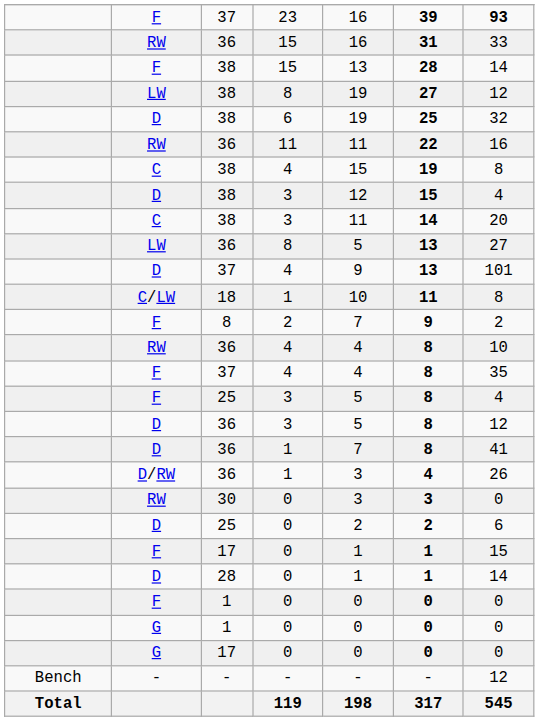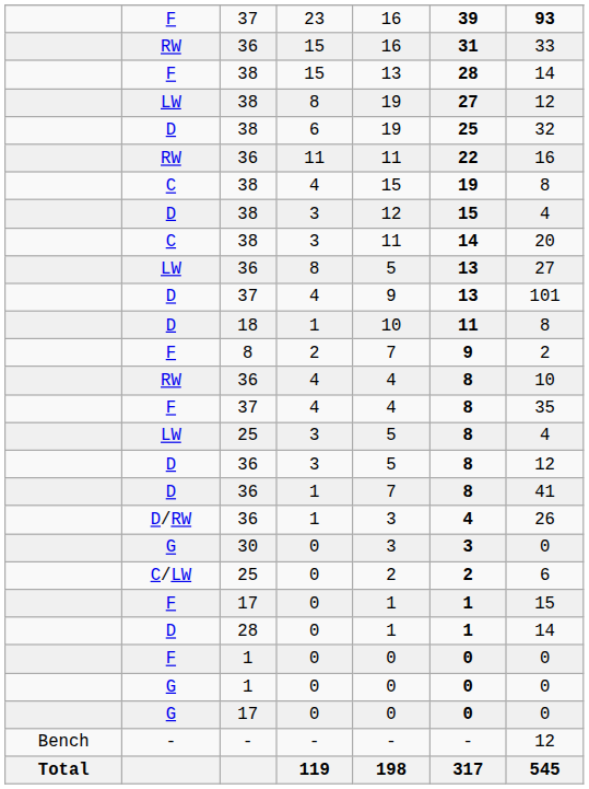 <table class="wikitable sortable" width ="50%">
 <tr align="center">
 </tr>
 <tr align="center" bgcolor="">
 <td></td>
 <td><a href='#'>F</a></td>
 <td>37</td>
 <td>23</td>
 <td>16</td>
 <td><strong>39</strong></td>
 <td><strong>93</strong></td>
 </tr>
 <tr align="center" bgcolor="f0f0f0">
 <td></td>
 <td><a href='#'>RW</a></td>
 <td>36</td>
 <td>15</td>
 <td>16</td>
 <td><strong>31</strong></td>
 <td>33</td>
 </tr>
 <tr align="center" bgcolor="">
 <td></td>
 <td><a href='#'>F</a></td>
 <td>38</td>
 <td>15</td>
 <td>13</td>
 <td><strong>28</strong></td>
 <td>14</td>
 </tr>
 <tr align="center" bgcolor="f0f0f0">
 <td></td>
 <td><a href='#'>LW</a></td>
 <td>38</td>
 <td>8</td>
 <td>19</td>
 <td><strong>27</strong></td>
 <td>12</td>
 </tr>
 <tr align="center" bgcolor="">
 <td></td>
 <td><a href='#'>D</a></td>
 <td>38</td>
 <td>6</td>
 <td>19</td>
 <td><strong>25</strong></td>
 <td>32</td>
 </tr>
 <tr align="center" bgcolor="f0f0f0">
 <td></td>
 <td><a href='#'>RW</a></td>
 <td>36</td>
 <td>11</td>
 <td>11</td>
 <td><strong>22</strong></td>
 <td>16</td>
 </tr>
 <tr align="center" bgcolor="">
 <td></td>
 <td><a href='#'>C</a></td>
 <td>38</td>
 <td>4</td>
 <td>15</td>
 <td><strong>19</strong></td>
 <td>8</td>
 </tr>
 <tr align="center" bgcolor="f0f0f0">
 <td></td>
 <td><a href='#'>D</a></td>
 <td>38</td>
 <td>3</td>
 <td>12</td>
 <td><strong>15</strong></td>
 <td>4</td>
 </tr>
 <tr align="center" bgcolor="">
 <td></td>
 <td><a href='#'>C</a></td>
 <td>38</td>
 <td>3</td>
 <td>11</td>
 <td><strong>14</strong></td>
 <td>20</td>
 </tr>
 <tr align="center" bgcolor="f0f0f0">
 <td></td>
 <td><a href='#'>LW</a></td>
 <td>36</td>
 <td>8</td>
 <td>5</td>
 <td><strong>13</strong></td>
 <td>27</td>
 </tr>
 <tr align="center" bgcolor="">
 <td></td>
 <td><a href='#'>D</a></td>
 <td>37</td>
 <td>4</td>
 <td>9</td>
 <td><strong>13</strong></td>
 <td>101</td>
 </tr>
 <tr align="center" bgcolor="f0f0f0">
 <td></td>
-<td><a href='#'>C</a>/<a href='#'>LW</a></td>
+<td><a href='#'>D</a></td>
 <td>18</td>
 <td>1</td>
 <td>10</td>
 <td><strong>11</strong></td>
 <td>8</td>
 </tr>
 <tr align="center" bgcolor="">
 <td></td>
 <td><a href='#'>F</a></td>
 <td>8</td>
 <td>2</td>
 <td>7</td>
 <td><strong>9</strong></td>
 <td>2</td>
 </tr>
 <tr align="center" bgcolor="f0f0f0">
 <td></td>
 <td><a href='#'>RW</a></td>
 <td>36</td>
 <td>4</td>
 <td>4</td>
 <td><strong>8</strong></td>
 <td>10</td>
 </tr>
 <tr align="center" bgcolor="">
 <td></td>
 <td><a href='#'>F</a></td>
 <td>37</td>
 <td>4</td>
 <td>4</td>
 <td><strong>8</strong></td>
 <td>35</td>
 </tr>
 <tr align="center" bgcolor="f0f0f0">
 <td></td>
-<td><a href='#'>F</a></td>
+<td><a href='#'>LW</a></td>
 <td>25</td>
 <td>3</td>
 <td>5</td>
 <td><strong>8</strong></td>
 <td>4</td>
 </tr>
 <tr align="center" bgcolor="">
 <td></td>
 <td><a href='#'>D</a></td>
 <td>36</td>
 <td>3</td>
 <td>5</td>
 <td><strong>8</strong></td>
 <td>12</td>
 </tr>
 <tr align="center" bgcolor="f0f0f0">
 <td></td>
 <td><a href='#'>D</a></td>
 <td>36</td>
 <td>1</td>
 <td>7</td>
 <td><strong>8</strong></td>
 <td>41</td>
 </tr>
 <tr align="center" bgcolor="">
 <td></td>
 <td><a href='#'>D</a>/<a href='#'>RW</a></td>
 <td>36</td>
 <td>1</td>
 <td>3</td>
 <td><strong>4</strong></td>
 <td>26</td>
 </tr>
 <tr align="center" bgcolor="f0f0f0">
 <td></td>
-<td><a href='#'>RW</a></td>
+<td><a href='#'>G</a></td>
 <td>30</td>
 <td>0</td>
 <td>3</td>
 <td><strong>3</strong></td>
 <td>0</td>
 </tr>
 <tr align="center" bgcolor="">
 <td></td>
-<td><a href='#'>D</a></td>
+<td><a href='#'>C</a>/<a href='#'>LW</a></td>
 <td>25</td>
 <td>0</td>
 <td>2</td>
 <td><strong>2</strong></td>
 <td>6</td>
 </tr>
 <tr align="center" bgcolor="f0f0f0">
 <td></td>
 <td><a href='#'>F</a></td>
 <td>17</td>
 <td>0</td>
 <td>1</td>
 <td><strong>1</strong></td>
 <td>15</td>
 </tr>
 <tr align="center" bgcolor="">
 <td></td>
 <td><a href='#'>D</a></td>
 <td>28</td>
 <td>0</td>
 <td>1</td>
 <td><strong>1</strong></td>
 <td>14</td>
 </tr>
 <tr align="center" bgcolor="f0f0f0">
 <td></td>
 <td><a href='#'>F</a></td>
 <td>1</td>
 <td>0</td>
 <td>0</td>
 <td><strong>0</strong></td>
 <td>0</td>
 </tr>
 <tr align="center" bgcolor="">
 <td></td>
 <td><a href='#'>G</a></td>
 <td>1</td>
 <td>0</td>
 <td>0</td>
 <td><strong>0</strong></td>
 <td>0</td>
 </tr>
 <tr align="center" bgcolor="f0f0f0">
 <td></td>
 <td><a href='#'>G</a></td>
 <td>17</td>
 <td>0</td>
 <td>0</td>
 <td><strong>0</strong></td>
 <td>0</td>
 </tr>
 <tr align="center" bgcolor="">
 <td>Bench</td>
 <td>-</td>
 <td>-</td>
 <td>-</td>
 <td>-</td>
 <td>-</td>
 <td>12</td>
 </tr>
 <tr>
 <th>Total</th>
 <th></th>
 <th></th>
 <th>119</th>
 <th>198</th>
 <th>317</th>
 <th>545</th>
 </tr>
 </table>
